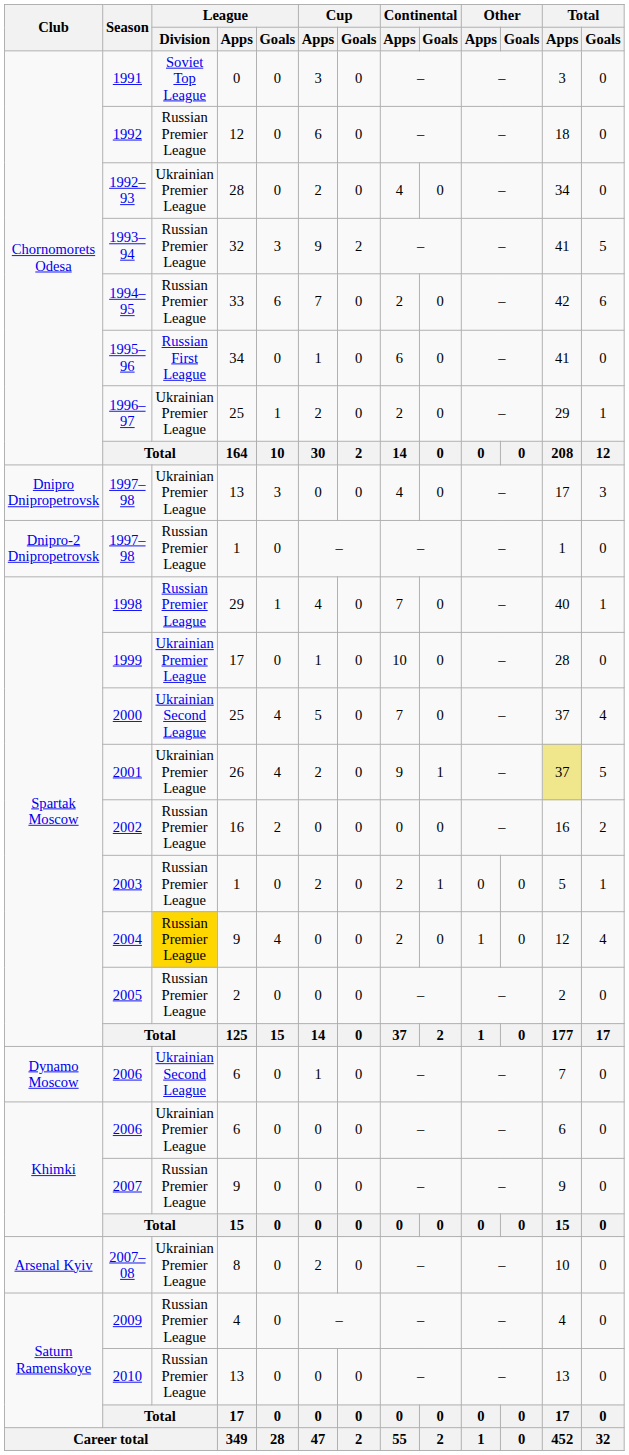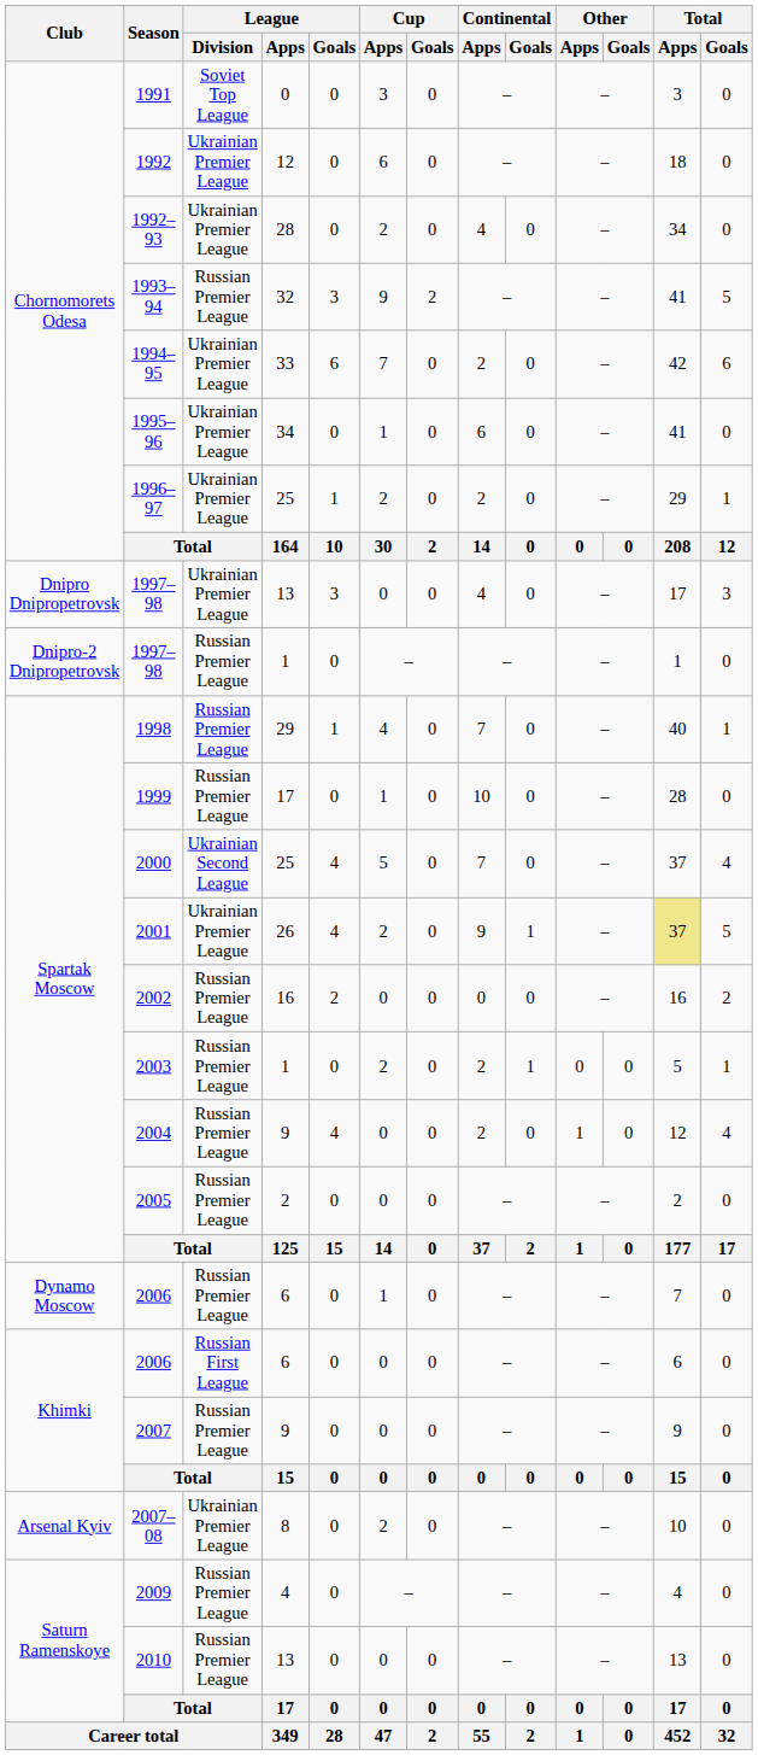 <table class="wikitable" style="text-align: center;">
 <tr>
 <th rowspan=2>Club</th>
 <th rowspan=2>Season</th>
 <th colspan=3>League</th>
 <th colspan=2>Cup</th>
 <th colspan=2>Continental</th>
 <th colspan=2>Other</th>
 <th colspan=2>Total</th>
 </tr>
 <tr>
 <th>Division</th>
 <th>Apps</th>
 <th>Goals</th>
 <th>Apps</th>
 <th>Goals</th>
 <th>Apps</th>
 <th>Goals</th>
 <th>Apps</th>
 <th>Goals</th>
 <th>Apps</th>
 <th>Goals</th>
 </tr>
 <tr>
 <td rowspan="8"><a href='#'>Chornomorets Odesa</a></td>
 <td><a href='#'>1991</a></td>
 <td><a href='#'>Soviet Top League</a></td>
 <td>0</td>
 <td>0</td>
 <td>3</td>
 <td>0</td>
 <td colspan=2>–</td>
 <td colspan=2>–</td>
 <td>3</td>
 <td>0</td>
 </tr>
 <tr>
 <td><a href='#'>1992</a></td>
-<td>Russian Premier League</td>
+<td><a href='#'>Ukrainian Premier League</a></td>
 <td>12</td>
 <td>0</td>
 <td>6</td>
 <td>0</td>
 <td colspan=2>–</td>
 <td colspan=2>–</td>
 <td>18</td>
 <td>0</td>
 </tr>
 <tr>
 <td><a href='#'>1992–93</a></td>
 <td>Ukrainian Premier League</td>
 <td>28</td>
 <td>0</td>
 <td>2</td>
 <td>0</td>
 <td>4</td>
 <td>0</td>
 <td colspan=2>–</td>
 <td>34</td>
 <td>0</td>
 </tr>
 <tr>
 <td><a href='#'>1993–94</a></td>
 <td>Russian Premier League</td>
 <td>32</td>
 <td>3</td>
 <td>9</td>
 <td>2</td>
 <td colspan=2>–</td>
 <td colspan=2>–</td>
 <td>41</td>
 <td>5</td>
 </tr>
 <tr>
 <td><a href='#'>1994–95</a></td>
-<td>Russian Premier League</td>
+<td>Ukrainian Premier League</td>
 <td>33</td>
 <td>6</td>
 <td>7</td>
 <td>0</td>
 <td>2</td>
 <td>0</td>
 <td colspan=2>–</td>
 <td>42</td>
 <td>6</td>
 </tr>
 <tr>
 <td><a href='#'>1995–96</a></td>
-<td><a href='#'>Russian First League</a></td>
+<td>Ukrainian Premier League</td>
 <td>34</td>
 <td>0</td>
 <td>1</td>
 <td>0</td>
 <td>6</td>
 <td>0</td>
 <td colspan=2>–</td>
 <td>41</td>
 <td>0</td>
 </tr>
 <tr>
 <td><a href='#'>1996–97</a></td>
 <td>Ukrainian Premier League</td>
 <td>25</td>
 <td>1</td>
 <td>2</td>
 <td>0</td>
 <td>2</td>
 <td>0</td>
 <td colspan=2>–</td>
 <td>29</td>
 <td>1</td>
 </tr>
 <tr>
 <th colspan=2>Total</th>
 <th>164</th>
 <th>10</th>
 <th>30</th>
 <th>2</th>
 <th>14</th>
 <th>0</th>
 <th>0</th>
 <th>0</th>
 <th>208</th>
 <th>12</th>
 </tr>
 <tr>
 <td><a href='#'>Dnipro Dnipropetrovsk</a></td>
 <td><a href='#'>1997–98</a></td>
 <td>Ukrainian Premier League</td>
 <td>13</td>
 <td>3</td>
 <td>0</td>
 <td>0</td>
 <td>4</td>
 <td>0</td>
 <td colspan=2>–</td>
 <td>17</td>
 <td>3</td>
 </tr>
 <tr>
 <td><a href='#'>Dnipro-2 Dnipropetrovsk</a></td>
 <td><a href='#'>1997–98</a></td>
 <td>Russian Premier League</td>
 <td>1</td>
 <td>0</td>
 <td colspan=2>–</td>
 <td colspan=2>–</td>
 <td colspan=2>–</td>
 <td>1</td>
 <td>0</td>
 </tr>
 <tr>
 <td rowspan="9"><a href='#'>Spartak Moscow</a></td>
 <td><a href='#'>1998</a></td>
 <td><a href='#'>Russian Premier League</a></td>
 <td>29</td>
 <td>1</td>
 <td>4</td>
 <td>0</td>
 <td>7</td>
 <td>0</td>
 <td colspan=2>–</td>
 <td>40</td>
 <td>1</td>
 </tr>
 <tr>
 <td><a href='#'>1999</a></td>
-<td><a href='#'>Ukrainian Premier League</a></td>
+<td>Russian Premier League</td>
 <td>17</td>
 <td>0</td>
 <td>1</td>
 <td>0</td>
 <td>10</td>
 <td>0</td>
 <td colspan=2>–</td>
 <td>28</td>
 <td>0</td>
 </tr>
 <tr>
 <td><a href='#'>2000</a></td>
 <td><a href='#'>Ukrainian Second League</a></td>
 <td>25</td>
 <td>4</td>
 <td>5</td>
 <td>0</td>
 <td>7</td>
 <td>0</td>
 <td colspan=2>–</td>
 <td>37</td>
 <td>4</td>
 </tr>
 <tr>
 <td><a href='#'>2001</a></td>
 <td>Ukrainian Premier League</td>
 <td>26</td>
 <td>4</td>
 <td>2</td>
 <td>0</td>
 <td>9</td>
 <td>1</td>
 <td colspan=2>–</td>
 <td style="background: khaki;">37</td>
 <td>5</td>
 </tr>
 <tr>
 <td><a href='#'>2002</a></td>
 <td>Russian Premier League</td>
 <td>16</td>
 <td>2</td>
 <td>0</td>
 <td>0</td>
 <td>0</td>
 <td>0</td>
 <td colspan=2>–</td>
 <td>16</td>
 <td>2</td>
 </tr>
 <tr>
 <td><a href='#'>2003</a></td>
 <td>Russian Premier League</td>
 <td>1</td>
 <td>0</td>
 <td>2</td>
 <td>0</td>
 <td>2</td>
 <td>1</td>
 <td>0</td>
 <td>0</td>
 <td>5</td>
 <td>1</td>
 </tr>
 <tr>
 <td><a href='#'>2004</a></td>
-<td style="background: gold;">Russian Premier League</td>
+<td>Russian Premier League</td>
 <td>9</td>
 <td>4</td>
 <td>0</td>
 <td>0</td>
 <td>2</td>
 <td>0</td>
 <td>1</td>
 <td>0</td>
 <td>12</td>
 <td>4</td>
 </tr>
 <tr>
 <td><a href='#'>2005</a></td>
 <td>Russian Premier League</td>
 <td>2</td>
 <td>0</td>
 <td>0</td>
 <td>0</td>
 <td colspan=2>–</td>
 <td colspan=2>–</td>
 <td>2</td>
 <td>0</td>
 </tr>
 <tr>
 <th colspan=2>Total</th>
 <th>125</th>
 <th>15</th>
 <th>14</th>
 <th>0</th>
 <th>37</th>
 <th>2</th>
 <th>1</th>
 <th>0</th>
 <th>177</th>
 <th>17</th>
 </tr>
 <tr>
 <td><a href='#'>Dynamo Moscow</a></td>
 <td><a href='#'>2006</a></td>
-<td><a href='#'>Ukrainian Second League</a></td>
+<td>Russian Premier League</td>
 <td>6</td>
 <td>0</td>
 <td>1</td>
 <td>0</td>
 <td colspan=2>–</td>
 <td colspan=2>–</td>
 <td>7</td>
 <td>0</td>
 </tr>
 <tr>
 <td rowspan="3"><a href='#'>Khimki</a></td>
 <td><a href='#'>2006</a></td>
-<td>Ukrainian Premier League</td>
+<td><a href='#'>Russian First League</a></td>
 <td>6</td>
 <td>0</td>
 <td>0</td>
 <td>0</td>
 <td colspan=2>–</td>
 <td colspan=2>–</td>
 <td>6</td>
 <td>0</td>
 </tr>
 <tr>
 <td><a href='#'>2007</a></td>
 <td>Russian Premier League</td>
 <td>9</td>
 <td>0</td>
 <td>0</td>
 <td>0</td>
 <td colspan=2>–</td>
 <td colspan=2>–</td>
 <td>9</td>
 <td>0</td>
 </tr>
 <tr>
 <th colspan=2>Total</th>
 <th>15</th>
 <th>0</th>
 <th>0</th>
 <th>0</th>
 <th>0</th>
 <th>0</th>
 <th>0</th>
 <th>0</th>
 <th>15</th>
 <th>0</th>
 </tr>
 <tr>
 <td><a href='#'>Arsenal Kyiv</a></td>
 <td><a href='#'>2007–08</a></td>
 <td>Ukrainian Premier League</td>
 <td>8</td>
 <td>0</td>
 <td>2</td>
 <td>0</td>
 <td colspan=2>–</td>
 <td colspan=2>–</td>
 <td>10</td>
 <td>0</td>
 </tr>
 <tr>
 <td rowspan="3"><a href='#'>Saturn Ramenskoye</a></td>
 <td><a href='#'>2009</a></td>
 <td>Russian Premier League</td>
 <td>4</td>
 <td>0</td>
 <td colspan=2>–</td>
 <td colspan=2>–</td>
 <td colspan=2>–</td>
 <td>4</td>
 <td>0</td>
 </tr>
 <tr>
 <td><a href='#'>2010</a></td>
 <td>Russian Premier League</td>
 <td>13</td>
 <td>0</td>
 <td>0</td>
 <td>0</td>
 <td colspan=2>–</td>
 <td colspan=2>–</td>
 <td>13</td>
 <td>0</td>
 </tr>
 <tr>
 <th colspan=2>Total</th>
 <th>17</th>
 <th>0</th>
 <th>0</th>
 <th>0</th>
 <th>0</th>
 <th>0</th>
 <th>0</th>
 <th>0</th>
 <th>17</th>
 <th>0</th>
 </tr>
 <tr>
 <th colspan=3>Career total</th>
 <th>349</th>
 <th>28</th>
 <th>47</th>
 <th>2</th>
 <th>55</th>
 <th>2</th>
 <th>1</th>
 <th>0</th>
 <th>452</th>
 <th>32</th>
 </tr>
 </table>
